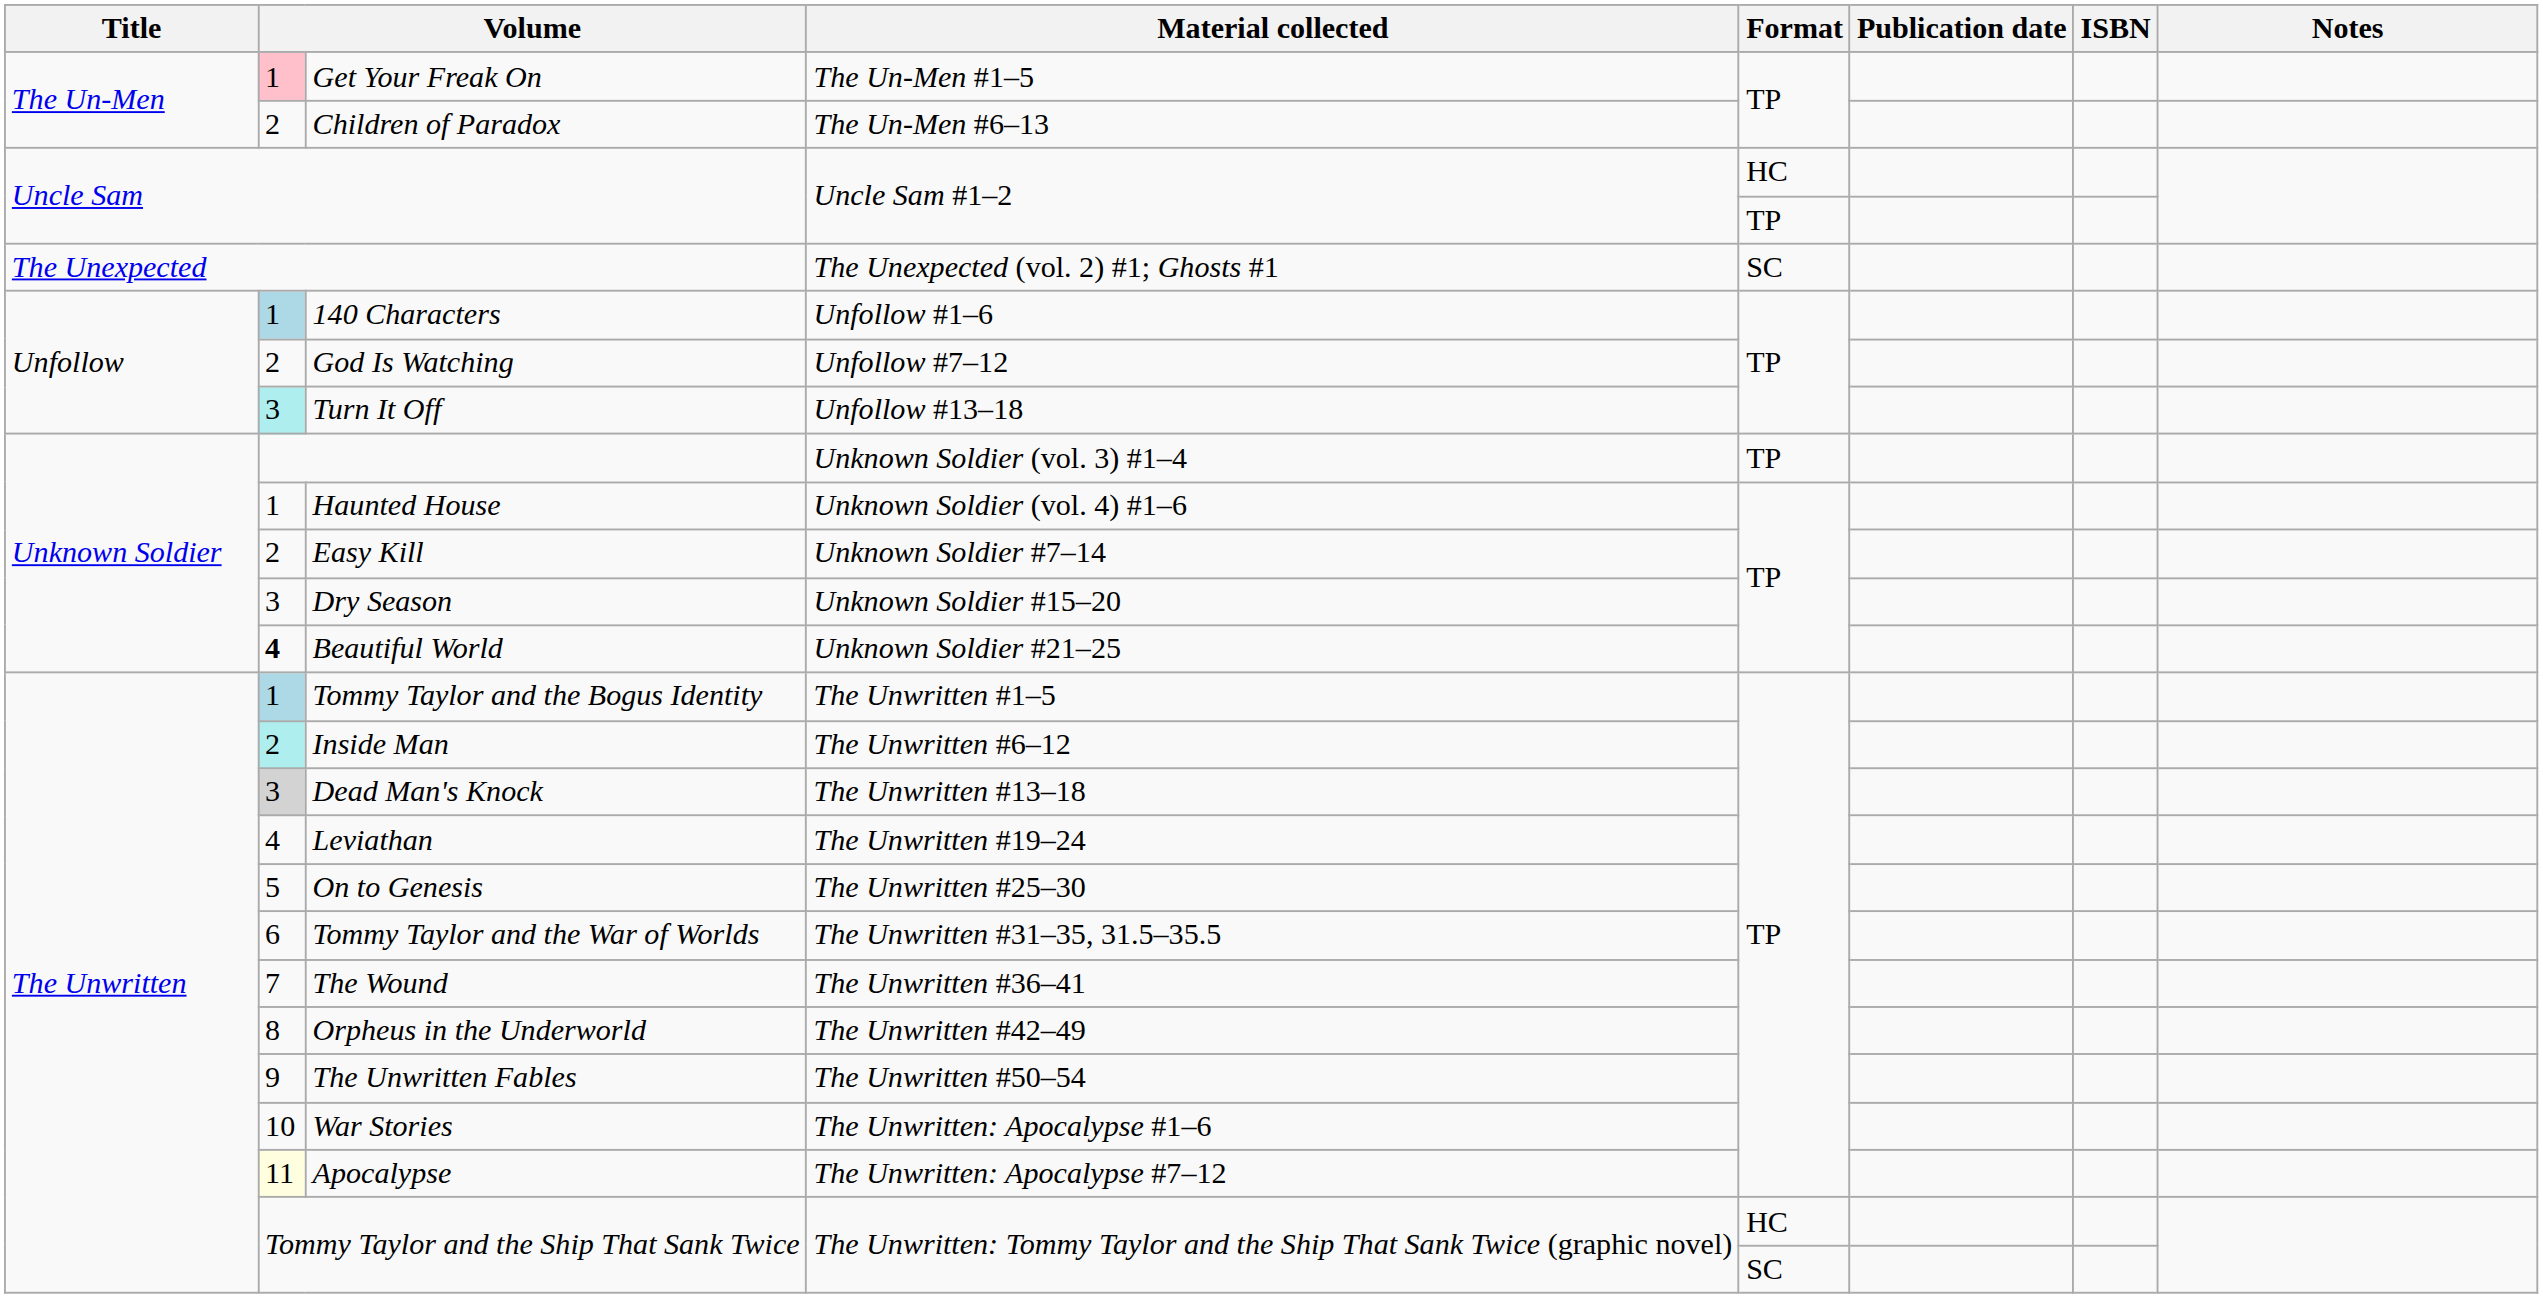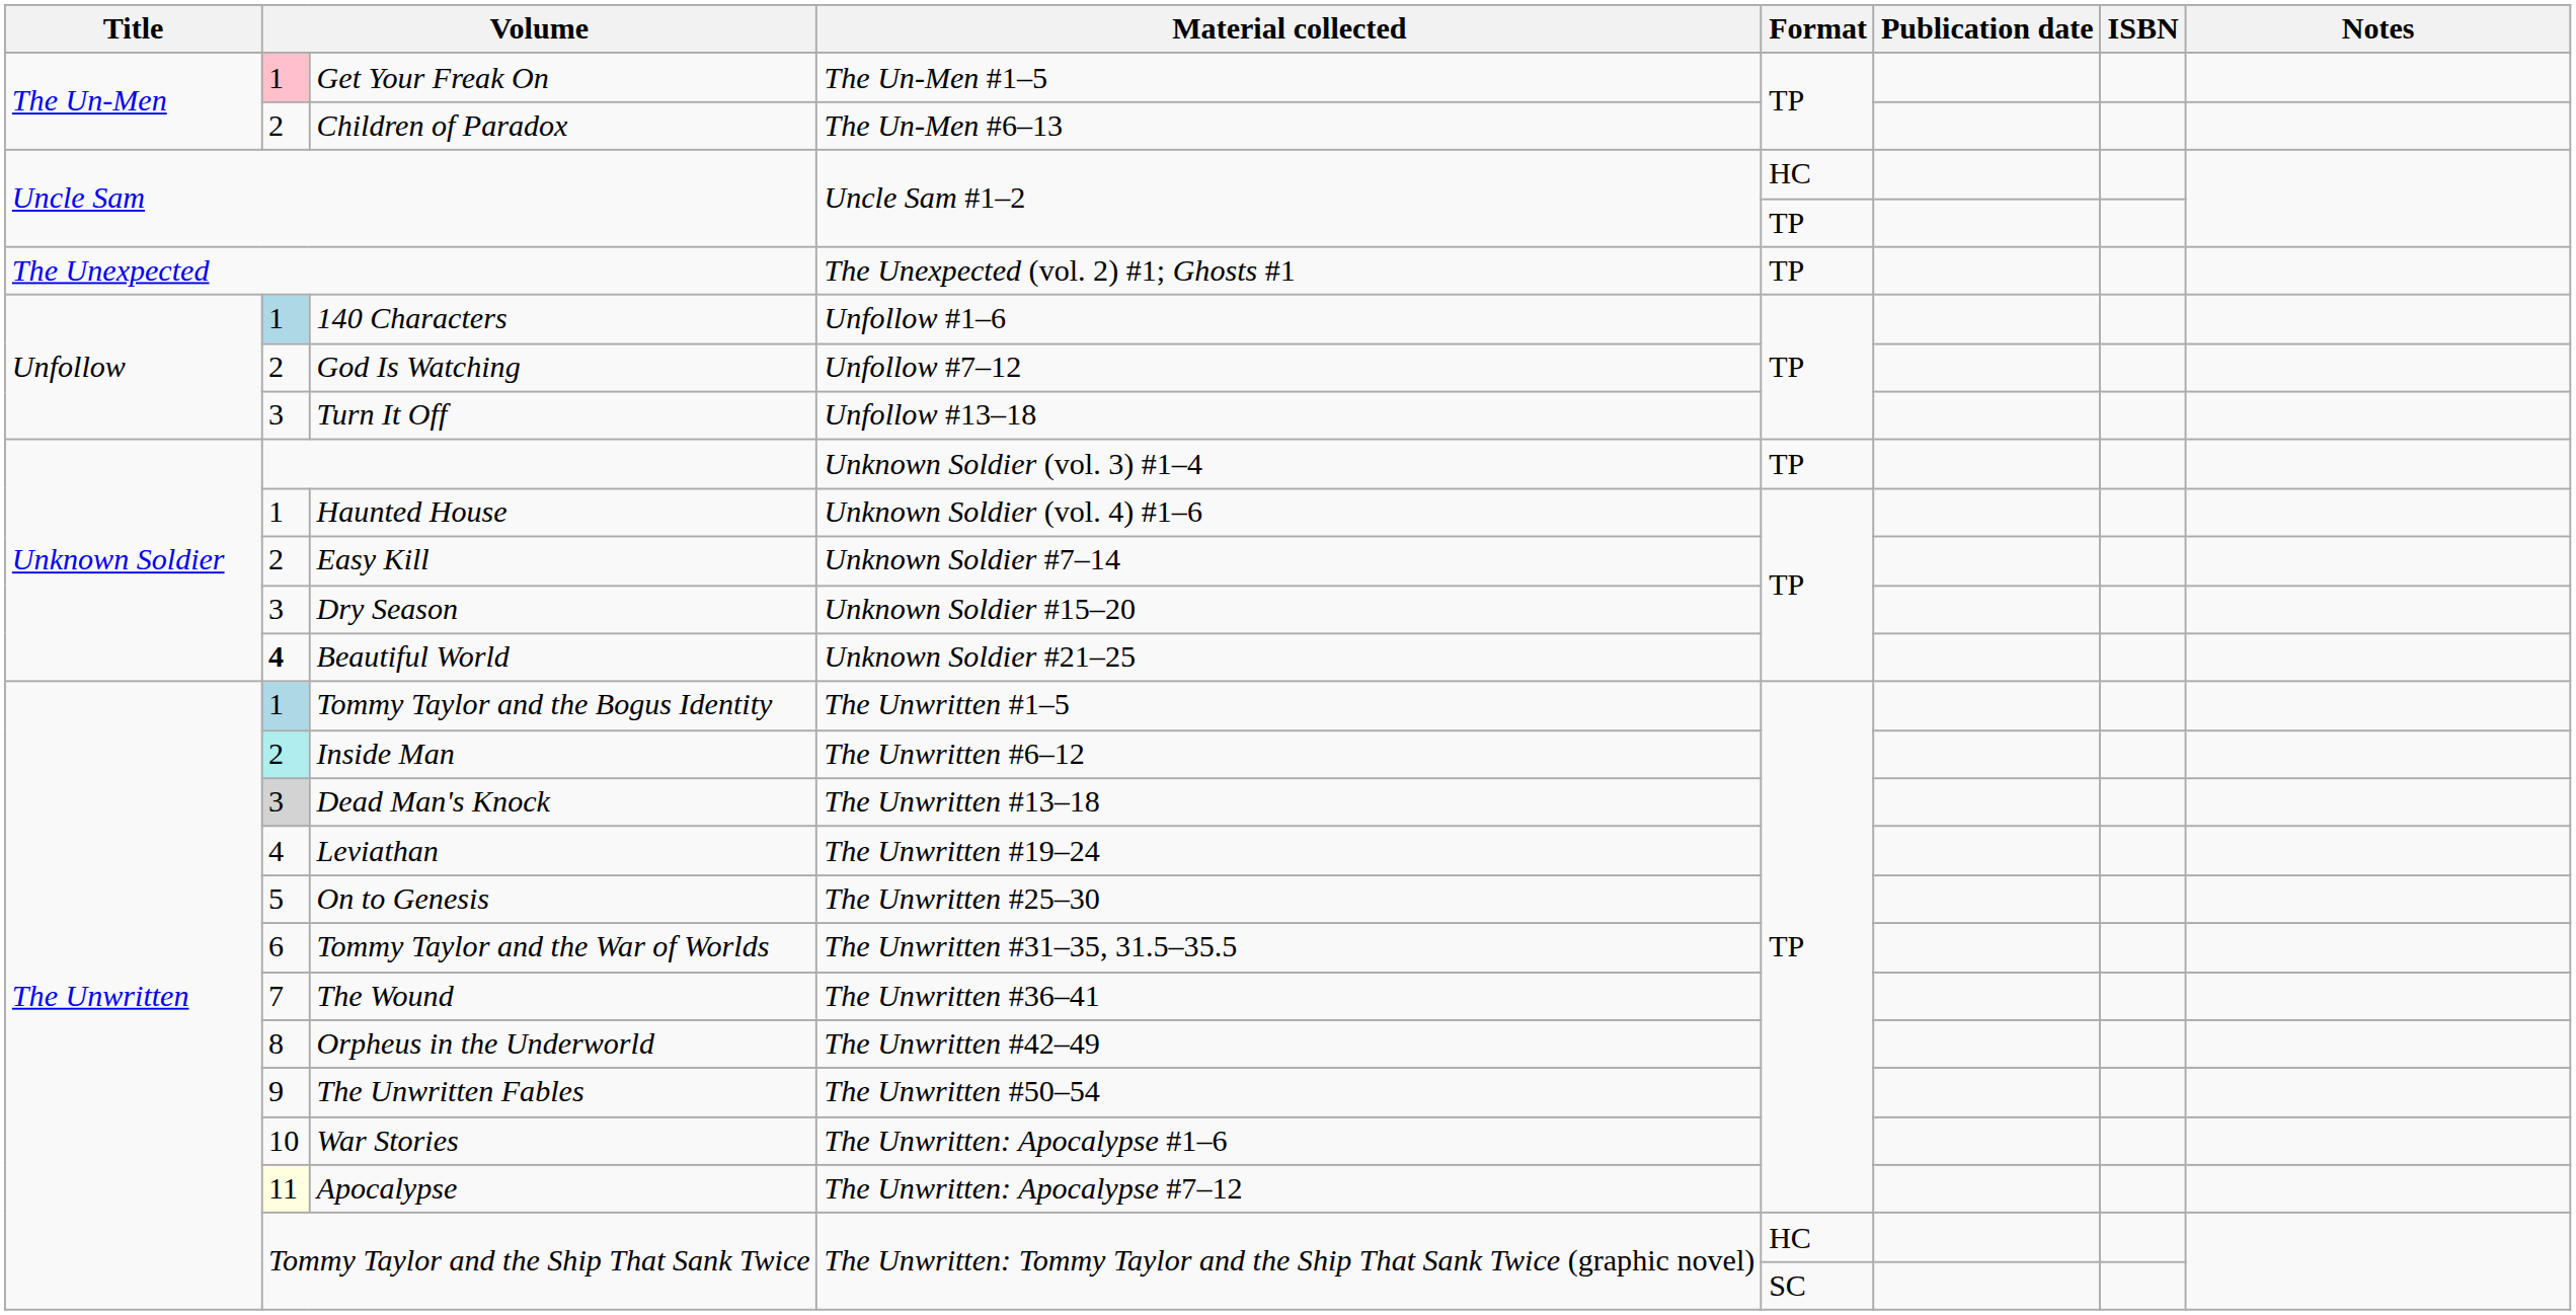 <table class="wikitable">
 <tr>
 <th width="10%">Title</th>
 <th colspan="2">Volume</th>
 <th>Material collected</th>
 <th>Format</th>
 <th>Publication date</th>
 <th>ISBN</th>
 <th width="15%">Notes</th>
 </tr>
 <tr>
 <td rowspan="2"><em><a href='#'>The Un-Men</a></em></td>
 <td style="background: pink;">1</td>
 <td><em>Get Your Freak On</em></td>
 <td><em>The Un-Men</em> #1–5</td>
 <td rowspan="2">TP</td>
 <td></td>
 <td></td>
 <td></td>
 </tr>
 <tr>
 <td>2</td>
 <td><em>Children of Paradox</em></td>
 <td><em>The Un-Men</em> #6–13</td>
 <td></td>
 <td></td>
 <td></td>
 </tr>
 <tr>
 <td colspan="3" rowspan="2"><em><a href='#'>Uncle Sam</a></em></td>
 <td rowspan="2"><em>Uncle Sam</em> #1–2</td>
 <td>HC</td>
 <td></td>
 <td></td>
 <td rowspan="2"></td>
 </tr>
 <tr>
 <td>TP</td>
 <td></td>
 <td></td>
 </tr>
 <tr>
 <td colspan="3"><em><a href='#'>The Unexpected</a></em></td>
 <td><em>The Unexpected</em> (vol. 2) #1; <em>Ghosts</em> #1</td>
-<td>SC</td>
+<td>TP</td>
 <td></td>
 <td></td>
 <td></td>
 </tr>
 <tr>
 <td rowspan="3"><em>Unfollow</em></td>
 <td style="background: lightblue;">1</td>
 <td><em>140 Characters</em></td>
 <td><em>Unfollow</em> #1–6</td>
 <td rowspan="3">TP</td>
 <td></td>
 <td></td>
 <td></td>
 </tr>
 <tr>
 <td>2</td>
 <td><em>God Is Watching</em></td>
 <td><em>Unfollow</em> #7–12</td>
 <td></td>
 <td></td>
 <td></td>
 </tr>
 <tr>
-<td style="background: paleturquoise;">3</td>
+<td>3</td>
 <td><em>Turn It Off</em></td>
 <td><em>Unfollow</em> #13–18</td>
 <td></td>
 <td></td>
 <td></td>
 </tr>
 <tr>
 <td rowspan="5"><em><a href='#'>Unknown Soldier</a></em></td>
 <td colspan="2"></td>
 <td><em>Unknown Soldier</em> (vol. 3) #1–4</td>
 <td>TP</td>
 <td></td>
 <td></td>
 <td></td>
 </tr>
 <tr>
 <td>1</td>
 <td><em>Haunted House</em></td>
 <td><em>Unknown Soldier</em> (vol. 4) #1–6</td>
 <td rowspan="4">TP</td>
 <td></td>
 <td></td>
 <td></td>
 </tr>
 <tr>
 <td>2</td>
 <td><em>Easy Kill</em></td>
 <td><em>Unknown Soldier</em> #7–14</td>
 <td></td>
 <td></td>
 <td></td>
 </tr>
 <tr>
 <td>3</td>
 <td><em>Dry Season</em></td>
 <td><em>Unknown Soldier</em> #15–20</td>
 <td></td>
 <td></td>
 <td></td>
 </tr>
 <tr>
 <td><strong>4</strong></td>
 <td><em>Beautiful World</em></td>
 <td><em>Unknown Soldier</em> #21–25</td>
 <td></td>
 <td></td>
 <td></td>
 </tr>
 <tr>
 <td rowspan="13"><em><a href='#'>The Unwritten</a></em></td>
 <td style="background: lightblue;">1</td>
 <td><em>Tommy Taylor and the Bogus Identity</em></td>
 <td><em>The Unwritten</em> #1–5</td>
 <td rowspan="11">TP</td>
 <td></td>
 <td></td>
 <td></td>
 </tr>
 <tr>
 <td style="background: paleturquoise;">2</td>
 <td><em>Inside Man</em></td>
 <td><em>The Unwritten</em> #6–12</td>
 <td></td>
 <td></td>
 <td></td>
 </tr>
 <tr>
 <td style="background: lightgrey;">3</td>
 <td><em>Dead Man's Knock</em></td>
 <td><em>The Unwritten</em> #13–18</td>
 <td></td>
 <td></td>
 <td></td>
 </tr>
 <tr>
 <td>4</td>
 <td><em>Leviathan</em></td>
 <td><em>The Unwritten</em> #19–24</td>
 <td></td>
 <td></td>
 <td></td>
 </tr>
 <tr>
 <td>5</td>
 <td><em>On to Genesis</em></td>
 <td><em>The Unwritten</em> #25–30</td>
 <td></td>
 <td></td>
 <td></td>
 </tr>
 <tr>
 <td>6</td>
 <td><em>Tommy Taylor and the War of Worlds</em></td>
 <td><em>The Unwritten</em> #31–35, 31.5–35.5</td>
 <td></td>
 <td></td>
 <td></td>
 </tr>
 <tr>
 <td>7</td>
 <td><em>The Wound</em></td>
 <td><em>The Unwritten</em> #36–41</td>
 <td></td>
 <td></td>
 <td></td>
 </tr>
 <tr>
 <td>8</td>
 <td><em>Orpheus in the Underworld</em></td>
 <td><em>The Unwritten</em> #42–49</td>
 <td></td>
 <td></td>
 <td></td>
 </tr>
 <tr>
 <td>9</td>
 <td><em>The Unwritten Fables</em></td>
 <td><em>The Unwritten</em> #50–54</td>
 <td></td>
 <td></td>
 <td></td>
 </tr>
 <tr>
 <td>10</td>
 <td><em>War Stories</em></td>
 <td><em>The Unwritten: Apocalypse</em> #1–6</td>
 <td></td>
 <td></td>
 <td></td>
 </tr>
 <tr>
 <td style="background: lightyellow;">11</td>
 <td><em>Apocalypse</em></td>
 <td><em>The Unwritten: Apocalypse</em> #7–12</td>
 <td></td>
 <td></td>
 <td></td>
 </tr>
 <tr>
 <td colspan="2" rowspan="2"><em>Tommy Taylor and the Ship That Sank Twice</em></td>
 <td rowspan="2"><em>The Unwritten: Tommy Taylor and the Ship That Sank Twice</em> (graphic novel)</td>
 <td>HC</td>
 <td></td>
 <td></td>
 <td rowspan="2"></td>
 </tr>
 <tr>
 <td>SC</td>
 <td></td>
 <td></td>
 </tr>
 </table>
